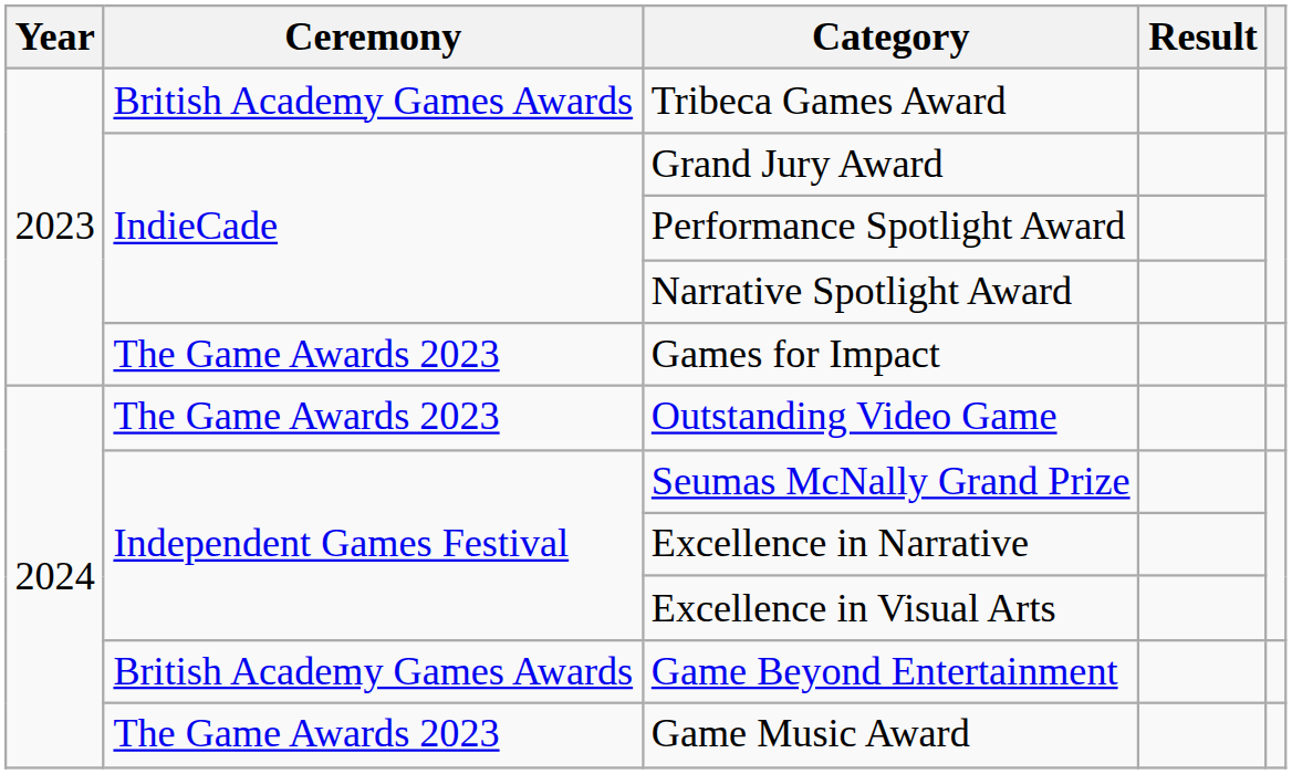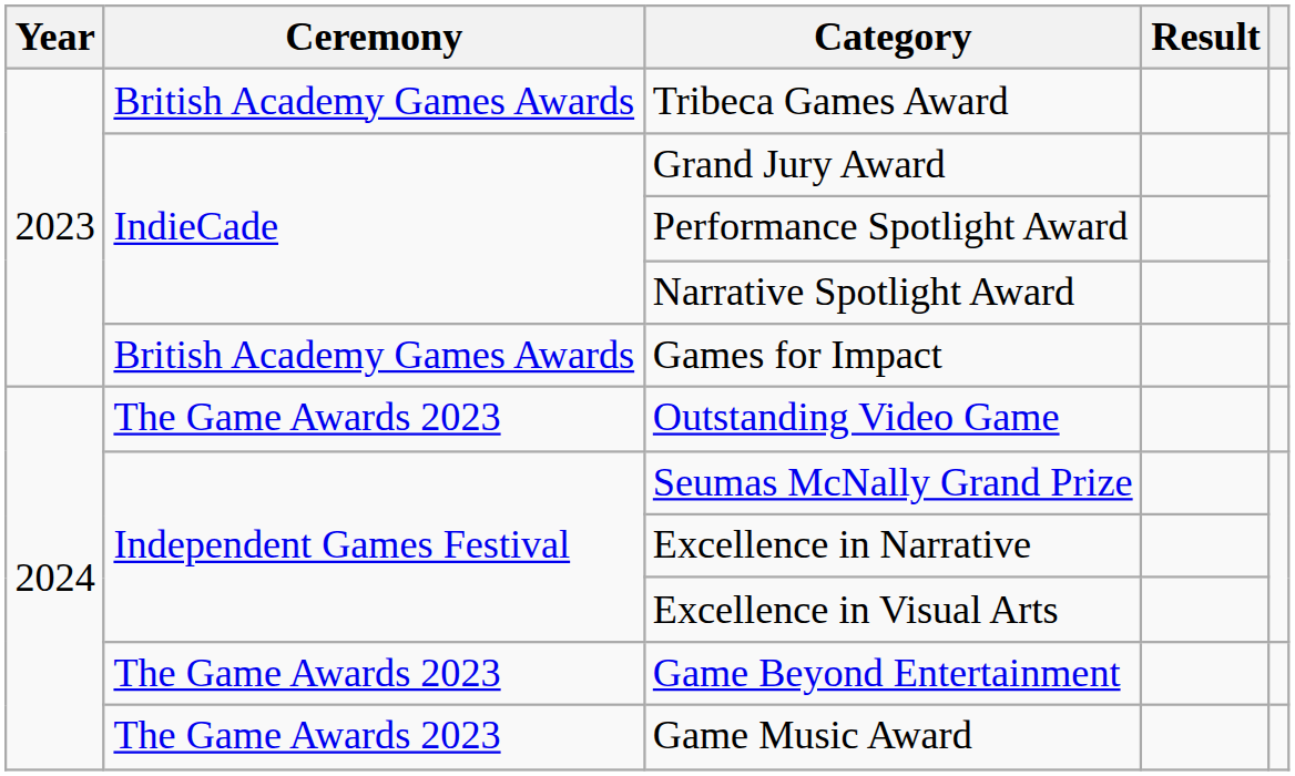 <table class="wikitable plainrowheaders sortable" width="auto">
 <tr>
 <th scope="col">Year</th>
 <th scope="col">Ceremony</th>
 <th scope="col">Category</th>
 <th scope="col">Result</th>
 <th scope="col" class="unsortable"></th>
 </tr>
 <tr>
 <td style="text-align:center;" rowspan="5">2023</td>
 <td><a href='#'>British Academy Games Awards</a></td>
 <td>Tribeca Games Award</td>
 <td></td>
 <td style="text-align:center;"></td>
 </tr>
 <tr>
 <td rowspan="3"><a href='#'>IndieCade</a></td>
 <td>Grand Jury Award</td>
 <td></td>
 <td style="text-align:center;" rowspan="3"></td>
 </tr>
 <tr>
 <td>Performance Spotlight Award</td>
 <td></td>
 </tr>
 <tr>
 <td>Narrative Spotlight Award</td>
 <td></td>
 </tr>
 <tr>
-<td><a href='#'>The Game Awards 2023</a></td>
+<td><a href='#'>British Academy Games Awards</a></td>
 <td>Games for Impact</td>
 <td></td>
 <td style="text-align:center;"></td>
 </tr>
 <tr>
 <td rowspan="6" style="text-align:center;">2024</td>
 <td><a href='#'>The Game Awards 2023</a></td>
 <td><a href='#'>Outstanding Video Game</a></td>
 <td></td>
 <td style="text-align:center;"></td>
 </tr>
 <tr>
 <td rowspan="3"><a href='#'>Independent Games Festival</a></td>
 <td><a href='#'>Seumas McNally Grand Prize</a></td>
 <td></td>
 <td rowspan="3" style="text-align:center;"></td>
 </tr>
 <tr>
 <td>Excellence in Narrative</td>
 <td></td>
 </tr>
 <tr>
 <td>Excellence in Visual Arts</td>
 <td></td>
 </tr>
 <tr>
-<td><a href='#'>British Academy Games Awards</a></td>
+<td><a href='#'>The Game Awards 2023</a></td>
 <td><a href='#'>Game Beyond Entertainment</a></td>
 <td></td>
 <td style="text-align:center;"></td>
 </tr>
 <tr>
 <td><a href='#'>The Game Awards 2023</a></td>
 <td>Game Music Award</td>
 <td></td>
 <td style="text-align:center;"></td>
 </tr>
 </table>
